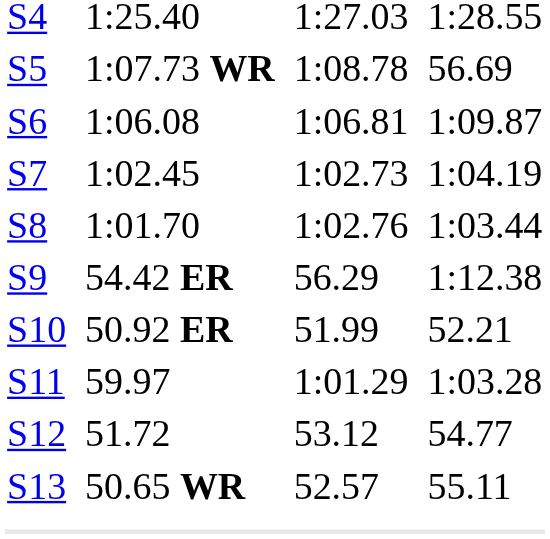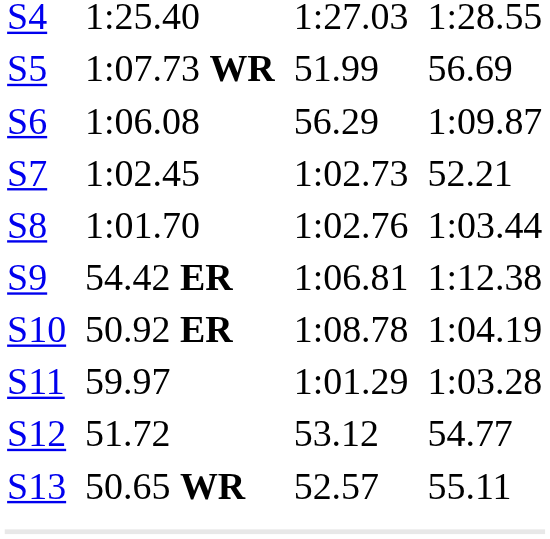 <table>
 <tr>
 <td><a href='#'>S4</a></td>
 <td></td>
 <td>1:25.40</td>
 <td></td>
 <td>1:27.03</td>
 <td></td>
 <td>1:28.55</td>
 </tr>
 <tr>
 <td><a href='#'>S5</a></td>
 <td></td>
 <td>1:07.73 <strong>WR</strong></td>
 <td></td>
-<td>1:08.78</td>
+<td>51.99</td>
 <td></td>
 <td>56.69</td>
 </tr>
 <tr>
 <td><a href='#'>S6</a></td>
 <td></td>
 <td>1:06.08</td>
 <td></td>
-<td>1:06.81</td>
+<td>56.29</td>
 <td></td>
 <td>1:09.87</td>
 </tr>
 <tr>
 <td><a href='#'>S7</a></td>
 <td></td>
 <td>1:02.45</td>
 <td></td>
 <td>1:02.73</td>
 <td></td>
-<td>1:04.19</td>
+<td>52.21</td>
 </tr>
 <tr>
 <td><a href='#'>S8</a></td>
 <td></td>
 <td>1:01.70</td>
 <td></td>
 <td>1:02.76</td>
 <td></td>
 <td>1:03.44</td>
 </tr>
 <tr>
 <td><a href='#'>S9</a></td>
 <td></td>
 <td>54.42 <strong>ER</strong></td>
 <td></td>
-<td>56.29</td>
+<td>1:06.81</td>
 <td></td>
 <td>1:12.38</td>
 </tr>
 <tr>
 <td><a href='#'>S10</a></td>
 <td></td>
 <td>50.92 <strong>ER</strong></td>
 <td></td>
-<td>51.99</td>
+<td>1:08.78</td>
 <td></td>
-<td>52.21</td>
+<td>1:04.19</td>
 </tr>
 <tr>
 <td><a href='#'>S11</a></td>
 <td></td>
 <td>59.97</td>
 <td></td>
 <td>1:01.29</td>
 <td></td>
 <td>1:03.28</td>
 </tr>
 <tr>
 <td><a href='#'>S12</a></td>
 <td></td>
 <td>51.72</td>
 <td></td>
 <td>53.12</td>
 <td></td>
 <td>54.77</td>
 </tr>
 <tr>
 <td><a href='#'>S13</a></td>
 <td></td>
 <td>50.65 <strong>WR</strong></td>
 <td></td>
 <td>52.57</td>
 <td></td>
 <td>55.11</td>
 </tr>
 <tr>
 <td colspan=7></td>
 </tr>
 <tr>
 </tr>
 <tr bgcolor= e8e8e8>
 <td colspan=7></td>
 </tr>
 </table>
